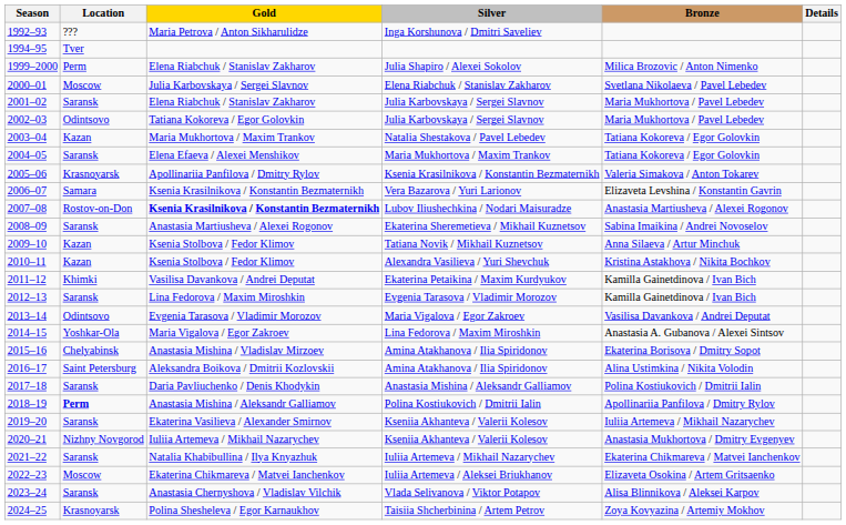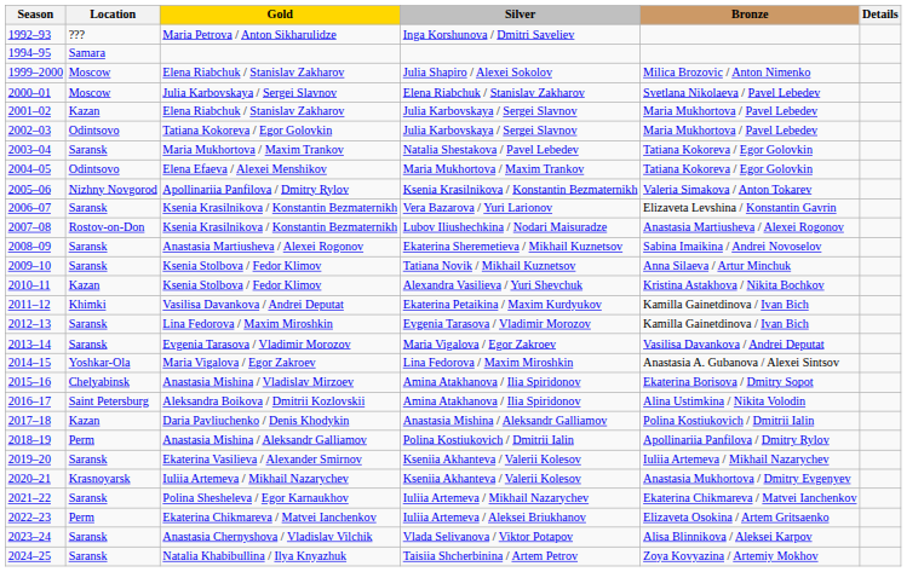 <table class="wikitable">
 <tr>
 <th>Season</th>
 <th>Location</th>
 <td align=center bgcolor=gold><strong>Gold</strong></td>
 <td align=center bgcolor=silver><strong>Silver</strong></td>
 <td align=center bgcolor=cc9966><strong>Bronze</strong></td>
 <th>Details</th>
 </tr>
 <tr>
 <td><a href='#'>1992–93</a></td>
 <td>???</td>
 <td><a href='#'>Maria Petrova</a> / <a href='#'>Anton Sikharulidze</a></td>
 <td><a href='#'>Inga Korshunova</a> / <a href='#'>Dmitri Saveliev</a></td>
 <td></td>
 <td></td>
 </tr>
 <tr>
 <td><a href='#'>1994–95</a></td>
-<td><a href='#'>Tver</a></td>
+<td><a href='#'>Samara</a></td>
 <td></td>
 <td></td>
 <td></td>
 <td></td>
 </tr>
 <tr>
 <td><a href='#'>1999–2000</a></td>
-<td><a href='#'>Perm</a></td>
+<td><a href='#'>Moscow</a></td>
 <td><a href='#'>Elena Riabchuk</a> / <a href='#'>Stanislav Zakharov</a></td>
 <td><a href='#'>Julia Shapiro</a> / <a href='#'>Alexei Sokolov</a></td>
 <td><a href='#'>Milica Brozovic</a> / <a href='#'>Anton Nimenko</a></td>
 <td></td>
 </tr>
 <tr>
 <td><a href='#'>2000–01</a></td>
 <td><a href='#'>Moscow</a></td>
 <td><a href='#'>Julia Karbovskaya</a> / <a href='#'>Sergei Slavnov</a></td>
 <td><a href='#'>Elena Riabchuk</a> / <a href='#'>Stanislav Zakharov</a></td>
 <td><a href='#'>Svetlana Nikolaeva</a> / <a href='#'>Pavel Lebedev</a></td>
 <td></td>
 </tr>
 <tr>
 <td><a href='#'>2001–02</a></td>
-<td><a href='#'>Saransk</a></td>
+<td><a href='#'>Kazan</a></td>
 <td><a href='#'>Elena Riabchuk</a> / <a href='#'>Stanislav Zakharov</a></td>
 <td><a href='#'>Julia Karbovskaya</a> / <a href='#'>Sergei Slavnov</a></td>
 <td><a href='#'>Maria Mukhortova</a> / <a href='#'>Pavel Lebedev</a></td>
 <td></td>
 </tr>
 <tr>
 <td><a href='#'>2002–03</a></td>
 <td><a href='#'>Odintsovo</a></td>
 <td><a href='#'>Tatiana Kokoreva</a> / <a href='#'>Egor Golovkin</a></td>
 <td><a href='#'>Julia Karbovskaya</a> / <a href='#'>Sergei Slavnov</a></td>
 <td><a href='#'>Maria Mukhortova</a> / <a href='#'>Pavel Lebedev</a></td>
 <td></td>
 </tr>
 <tr>
 <td><a href='#'>2003–04</a></td>
-<td><a href='#'>Kazan</a></td>
+<td><a href='#'>Saransk</a></td>
 <td><a href='#'>Maria Mukhortova</a> / <a href='#'>Maxim Trankov</a></td>
 <td><a href='#'>Natalia Shestakova</a> / <a href='#'>Pavel Lebedev</a></td>
 <td><a href='#'>Tatiana Kokoreva</a> / <a href='#'>Egor Golovkin</a></td>
 <td></td>
 </tr>
 <tr>
 <td><a href='#'>2004–05</a></td>
-<td><a href='#'>Saransk</a></td>
+<td><a href='#'>Odintsovo</a></td>
 <td><a href='#'>Elena Efaeva</a> / <a href='#'>Alexei Menshikov</a></td>
 <td><a href='#'>Maria Mukhortova</a> / <a href='#'>Maxim Trankov</a></td>
 <td><a href='#'>Tatiana Kokoreva</a> / <a href='#'>Egor Golovkin</a></td>
 <td></td>
 </tr>
 <tr>
 <td><a href='#'>2005–06</a></td>
-<td><a href='#'>Krasnoyarsk</a></td>
+<td><a href='#'>Nizhny Novgorod</a></td>
 <td><a href='#'>Apollinariia Panfilova</a> / <a href='#'>Dmitry Rylov</a></td>
 <td><a href='#'>Ksenia Krasilnikova</a> / <a href='#'>Konstantin Bezmaternikh</a></td>
 <td><a href='#'>Valeria Simakova</a> / <a href='#'>Anton Tokarev</a></td>
 <td></td>
 </tr>
 <tr>
 <td><a href='#'>2006–07</a></td>
-<td><a href='#'>Samara</a></td>
+<td><a href='#'>Saransk</a></td>
 <td><a href='#'>Ksenia Krasilnikova</a> / <a href='#'>Konstantin Bezmaternikh</a></td>
 <td><a href='#'>Vera Bazarova</a> / <a href='#'>Yuri Larionov</a></td>
 <td>Elizaveta Levshina / <a href='#'>Konstantin Gavrin</a></td>
 <td></td>
 </tr>
 <tr>
 <td><a href='#'>2007–08</a></td>
 <td><a href='#'>Rostov-on-Don</a></td>
-<td><strong><a href='#'>Ksenia Krasilnikova</a> / <a href='#'>Konstantin Bezmaternikh</a></strong></td>
+<td><a href='#'>Ksenia Krasilnikova</a> / <a href='#'>Konstantin Bezmaternikh</a></td>
 <td><a href='#'>Lubov Iliushechkina</a> / <a href='#'>Nodari Maisuradze</a></td>
 <td><a href='#'>Anastasia Martiusheva</a> / <a href='#'>Alexei Rogonov</a></td>
 <td></td>
 </tr>
 <tr>
 <td><a href='#'>2008–09</a></td>
 <td><a href='#'>Saransk</a></td>
 <td><a href='#'>Anastasia Martiusheva</a> / <a href='#'>Alexei Rogonov</a></td>
 <td><a href='#'>Ekaterina Sheremetieva</a> / <a href='#'>Mikhail Kuznetsov</a></td>
 <td><a href='#'>Sabina Imaikina</a> / <a href='#'>Andrei Novoselov</a></td>
 <td></td>
 </tr>
 <tr>
 <td><a href='#'>2009–10</a></td>
-<td><a href='#'>Kazan</a></td>
+<td><a href='#'>Saransk</a></td>
 <td><a href='#'>Ksenia Stolbova</a> / <a href='#'>Fedor Klimov</a></td>
 <td><a href='#'>Tatiana Novik</a> / <a href='#'>Mikhail Kuznetsov</a></td>
 <td><a href='#'>Anna Silaeva</a> / <a href='#'>Artur Minchuk</a></td>
 <td></td>
 </tr>
 <tr>
 <td><a href='#'>2010–11</a></td>
 <td><a href='#'>Kazan</a></td>
 <td><a href='#'>Ksenia Stolbova</a> / <a href='#'>Fedor Klimov</a></td>
 <td><a href='#'>Alexandra Vasilieva</a> / <a href='#'>Yuri Shevchuk</a></td>
 <td><a href='#'>Kristina Astakhova</a> / <a href='#'>Nikita Bochkov</a></td>
 <td></td>
 </tr>
 <tr>
 <td><a href='#'>2011–12</a></td>
 <td><a href='#'>Khimki</a></td>
 <td><a href='#'>Vasilisa Davankova</a> / <a href='#'>Andrei Deputat</a></td>
 <td><a href='#'>Ekaterina Petaikina</a> / <a href='#'>Maxim Kurdyukov</a></td>
 <td>Kamilla Gainetdinova / <a href='#'>Ivan Bich</a></td>
 <td></td>
 </tr>
 <tr>
 <td><a href='#'>2012–13</a></td>
 <td><a href='#'>Saransk</a></td>
 <td><a href='#'>Lina Fedorova</a> / <a href='#'>Maxim Miroshkin</a></td>
 <td><a href='#'>Evgenia Tarasova</a> / <a href='#'>Vladimir Morozov</a></td>
 <td>Kamilla Gainetdinova / <a href='#'>Ivan Bich</a></td>
 <td></td>
 </tr>
 <tr>
 <td><a href='#'>2013–14</a></td>
-<td><a href='#'>Odintsovo</a></td>
+<td><a href='#'>Saransk</a></td>
 <td><a href='#'>Evgenia Tarasova</a> / <a href='#'>Vladimir Morozov</a></td>
 <td><a href='#'>Maria Vigalova</a> / <a href='#'>Egor Zakroev</a></td>
 <td><a href='#'>Vasilisa Davankova</a> / <a href='#'>Andrei Deputat</a></td>
 <td></td>
 </tr>
 <tr>
 <td><a href='#'>2014–15</a></td>
 <td><a href='#'>Yoshkar-Ola</a></td>
 <td><a href='#'>Maria Vigalova</a> / <a href='#'>Egor Zakroev</a></td>
 <td><a href='#'>Lina Fedorova</a> / <a href='#'>Maxim Miroshkin</a></td>
 <td>Anastasia A. Gubanova / Alexei Sintsov</td>
 <td></td>
 </tr>
 <tr>
 <td><a href='#'>2015–16</a></td>
 <td><a href='#'>Chelyabinsk</a></td>
 <td><a href='#'>Anastasia Mishina</a> / <a href='#'>Vladislav Mirzoev</a></td>
 <td><a href='#'>Amina Atakhanova</a> / <a href='#'>Ilia Spiridonov</a></td>
 <td><a href='#'>Ekaterina Borisova</a> / <a href='#'>Dmitry Sopot</a></td>
 <td></td>
 </tr>
 <tr>
 <td><a href='#'>2016–17</a></td>
 <td><a href='#'>Saint Petersburg</a></td>
 <td><a href='#'>Aleksandra Boikova</a> / <a href='#'>Dmitrii Kozlovskii</a></td>
 <td><a href='#'>Amina Atakhanova</a> / <a href='#'>Ilia Spiridonov</a></td>
 <td><a href='#'>Alina Ustimkina</a> / <a href='#'>Nikita Volodin</a></td>
 <td></td>
 </tr>
 <tr>
 <td><a href='#'>2017–18</a></td>
-<td><a href='#'>Saransk</a></td>
+<td><a href='#'>Kazan</a></td>
 <td><a href='#'>Daria Pavliuchenko</a> / <a href='#'>Denis Khodykin</a></td>
 <td><a href='#'>Anastasia Mishina</a> / <a href='#'>Aleksandr Galliamov</a></td>
 <td><a href='#'>Polina Kostiukovich</a> / <a href='#'>Dmitrii Ialin</a></td>
 <td></td>
 </tr>
 <tr>
 <td><a href='#'>2018–19</a></td>
-<td><strong><a href='#'>Perm</a></strong></td>
+<td><a href='#'>Perm</a></td>
 <td><a href='#'>Anastasia Mishina</a> / <a href='#'>Aleksandr Galliamov</a></td>
 <td><a href='#'>Polina Kostiukovich</a> / <a href='#'>Dmitrii Ialin</a></td>
 <td><a href='#'>Apollinariia Panfilova</a> / <a href='#'>Dmitry Rylov</a></td>
 <td></td>
 </tr>
 <tr>
 <td><a href='#'>2019–20</a></td>
 <td><a href='#'>Saransk</a></td>
 <td><a href='#'>Ekaterina Vasilieva</a> / <a href='#'>Alexander Smirnov</a></td>
 <td><a href='#'>Kseniia Akhanteva</a> / <a href='#'>Valerii Kolesov</a></td>
 <td><a href='#'>Iuliia Artemeva</a> / <a href='#'>Mikhail Nazarychev</a></td>
 <td></td>
 </tr>
 <tr>
 <td><a href='#'>2020–21</a></td>
-<td><a href='#'>Nizhny Novgorod</a></td>
+<td><a href='#'>Krasnoyarsk</a></td>
 <td><a href='#'>Iuliia Artemeva</a> / <a href='#'>Mikhail Nazarychev</a></td>
 <td><a href='#'>Kseniia Akhanteva</a> / <a href='#'>Valerii Kolesov</a></td>
 <td><a href='#'>Anastasia Mukhortova</a> / <a href='#'>Dmitry Evgenyev</a></td>
 <td></td>
 </tr>
 <tr>
 <td><a href='#'>2021–22</a></td>
 <td><a href='#'>Saransk</a></td>
-<td><a href='#'>Natalia Khabibullina</a> / <a href='#'>Ilya Knyazhuk</a></td>
+<td><a href='#'>Polina Shesheleva</a> / <a href='#'>Egor Karnaukhov</a></td>
 <td><a href='#'>Iuliia Artemeva</a> / <a href='#'>Mikhail Nazarychev</a></td>
 <td><a href='#'>Ekaterina Chikmareva</a> / <a href='#'>Matvei Ianchenkov</a></td>
 <td></td>
 </tr>
 <tr>
 <td><a href='#'>2022–23</a></td>
-<td><a href='#'>Moscow</a></td>
+<td><a href='#'>Perm</a></td>
 <td><a href='#'>Ekaterina Chikmareva</a> / <a href='#'>Matvei Ianchenkov</a></td>
 <td><a href='#'>Iuliia Artemeva</a> / <a href='#'>Aleksei Briukhanov</a></td>
 <td><a href='#'>Elizaveta Osokina</a> / <a href='#'>Artem Gritsaenko</a></td>
 <td></td>
 </tr>
 <tr>
 <td><a href='#'>2023–24</a></td>
 <td><a href='#'>Saransk</a></td>
 <td><a href='#'>Anastasia Chernyshova</a> / <a href='#'>Vladislav Vilchik</a></td>
 <td><a href='#'>Vlada Selivanova</a> / <a href='#'>Viktor Potapov</a></td>
 <td><a href='#'>Alisa Blinnikova</a> / <a href='#'>Aleksei Karpov</a></td>
 <td></td>
 </tr>
 <tr>
 <td><a href='#'>2024–25</a></td>
-<td><a href='#'>Krasnoyarsk</a></td>
-<td><a href='#'>Polina Shesheleva</a> / <a href='#'>Egor Karnaukhov</a></td>
+<td><a href='#'>Saransk</a></td>
+<td><a href='#'>Natalia Khabibullina</a> / <a href='#'>Ilya Knyazhuk</a></td>
 <td><a href='#'>Taisiia Shcherbinina</a> / <a href='#'>Artem Petrov</a></td>
 <td><a href='#'>Zoya Kovyazina</a> / <a href='#'>Artemiy Mokhov</a></td>
 <td></td>
 </tr>
 </table>
